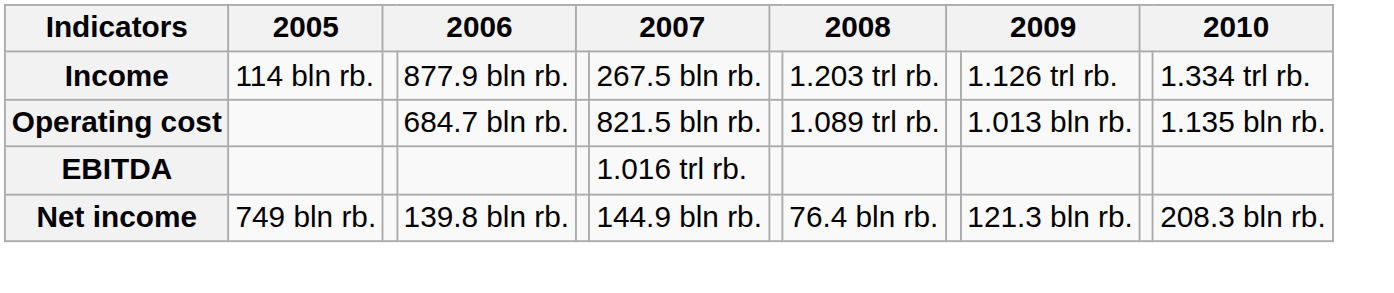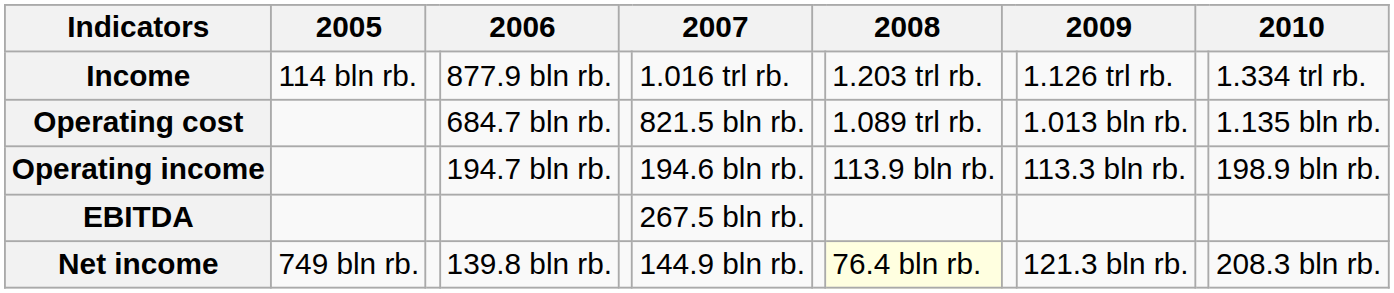 <table align=center class="wikitable">
 <tr>
 <th>Indicators</th>
 <th>2005</th>
 <th colspan=2>2006</th>
 <th colspan=2>2007</th>
 <th colspan=2>2008</th>
 <th colspan=2>2009</th>
 <th colspan=2>2010</th>
 </tr>
 <tr>
 <th align=right>Income</th>
 <td>114 bln rb.</td>
 <td></td>
 <td>877.9 bln rb.</td>
 <td></td>
-<td>267.5 bln rb.</td>
+<td>1.016 trl rb.</td>
 <td></td>
 <td>1.203 trl rb.</td>
 <td></td>
 <td>1.126 trl rb.</td>
 <td></td>
 <td>1.334 trl rb.</td>
 </tr>
 <tr>
 <th align=right>Operating cost</th>
 <td></td>
 <td></td>
 <td>684.7 bln rb.</td>
 <td></td>
 <td>821.5 bln rb.</td>
 <td></td>
 <td>1.089 trl rb.</td>
 <td></td>
 <td>1.013 bln rb.</td>
 <td></td>
 <td>1.135 bln rb.</td>
 </tr>
 <tr>
+<th align=right>Operating income</th>
+<td></td>
+<td></td>
+<td>194.7 bln rb.</td>
+<td></td>
+<td>194.6 bln rb.</td>
+<td></td>
+<td>113.9 bln rb.</td>
+<td></td>
+<td>113.3 bln rb.</td>
+<td></td>
+<td>198.9 bln rb.</td>
+</tr>
+<tr>
 <th align=right>EBITDA</th>
 <td></td>
 <td></td>
 <td></td>
 <td></td>
-<td>1.016 trl rb.</td>
+<td>267.5 bln rb.</td>
 <td></td>
 <td></td>
 <td></td>
 <td></td>
 <td></td>
 <td></td>
 </tr>
 <tr>
 <th align=right>Net income</th>
 <td>749 bln rb.</td>
 <td></td>
 <td>139.8 bln rb.</td>
 <td></td>
 <td>144.9 bln rb.</td>
 <td></td>
-<td>76.4 bln rb.</td>
+<td style="background: lightyellow;">76.4 bln rb.</td>
 <td></td>
 <td>121.3 bln rb.</td>
 <td></td>
 <td>208.3 bln rb.</td>
 </tr>
 </table>
